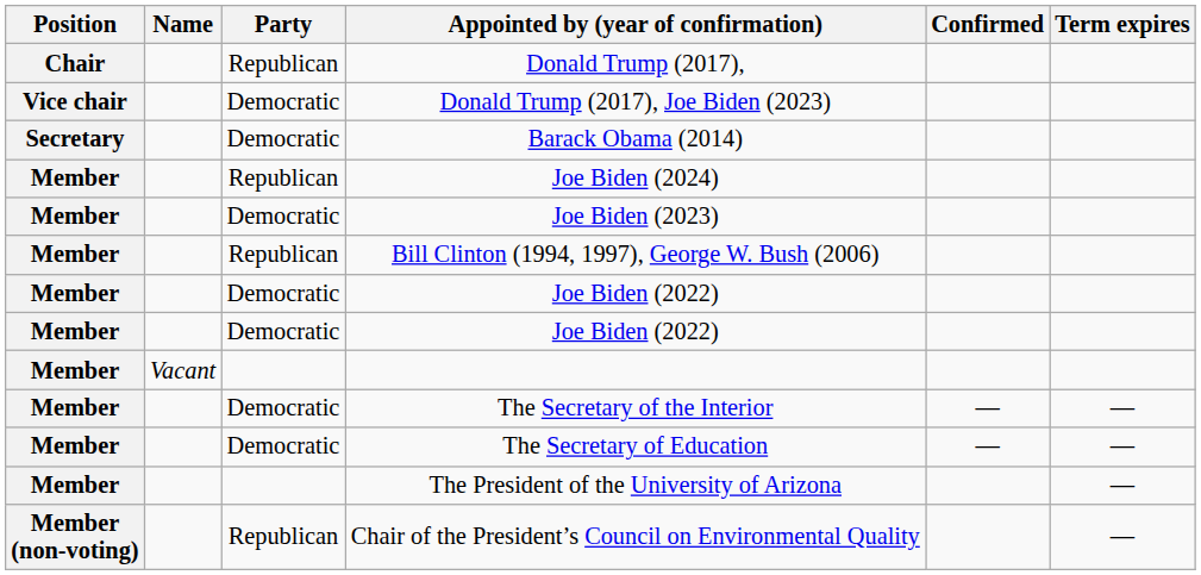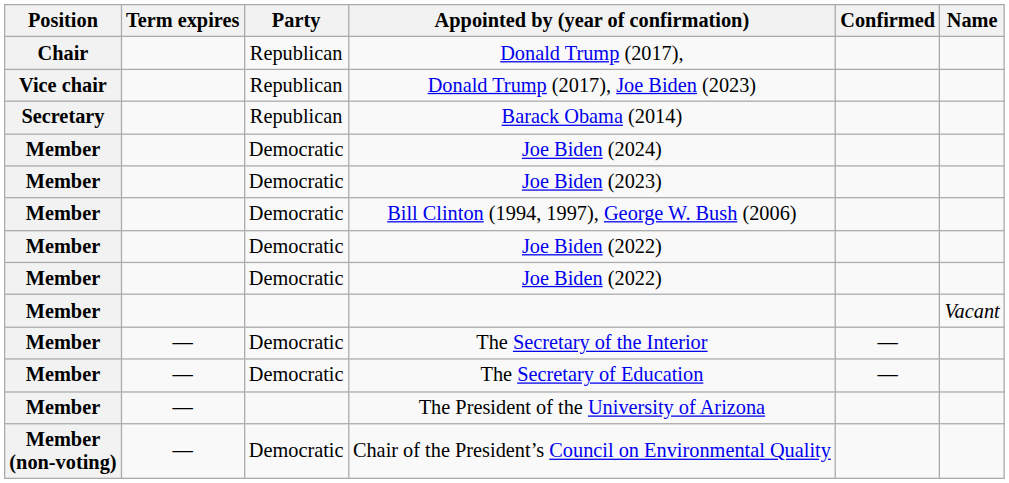 <table class="wikitable sortable" style="text-align:center">
 <tr>
 <th>Position</th>
-<th>Name</th>
+<th>Term expires</th>
 <th>Party</th>
 <th>Appointed by (year of confirmation)</th>
 <th>Confirmed</th>
-<th>Term expires</th>
+<th>Name</th>
 </tr>
 <tr>
 <th>Chair</th>
 <td></td>
 <td>Republican</td>
 <td><a href='#'>Donald Trump</a> (2017),</td>
 <td></td>
 <td></td>
 </tr>
 <tr>
 <th>Vice chair</th>
 <td></td>
-<td>Democratic</td>
+<td>Republican</td>
 <td><a href='#'>Donald Trump</a> (2017), <a href='#'>Joe Biden</a> (2023)</td>
 <td></td>
 <td></td>
 </tr>
 <tr>
 <th>Secretary</th>
 <td></td>
-<td>Democratic</td>
+<td>Republican</td>
 <td><a href='#'>Barack Obama</a> (2014)</td>
 <td></td>
 <td></td>
 </tr>
 <tr>
 <th>Member</th>
 <td></td>
-<td>Republican</td>
+<td>Democratic</td>
 <td><a href='#'>Joe Biden</a> (2024)</td>
 <td></td>
 <td></td>
 </tr>
 <tr>
 <th>Member</th>
 <td></td>
 <td>Democratic</td>
 <td><a href='#'>Joe Biden</a> (2023)</td>
 <td></td>
 <td></td>
 </tr>
 <tr>
 <th>Member</th>
 <td></td>
-<td>Republican</td>
+<td>Democratic</td>
 <td><a href='#'>Bill Clinton</a> (1994, 1997), <a href='#'>George W. Bush</a> (2006)</td>
 <td></td>
 <td></td>
 </tr>
 <tr>
 <th>Member</th>
 <td></td>
 <td>Democratic</td>
 <td><a href='#'>Joe Biden</a> (2022)</td>
 <td></td>
 <td></td>
 </tr>
 <tr>
 <th>Member</th>
 <td></td>
 <td>Democratic</td>
 <td><a href='#'>Joe Biden</a> (2022)</td>
 <td></td>
 <td></td>
 </tr>
 <tr>
 <th>Member</th>
-<td><em>Vacant</em></td>
 <td></td>
 <td></td>
 <td></td>
 <td></td>
+<td><em>Vacant</em></td>
 </tr>
 <tr>
 <th>Member</th>
-<td><br></td>
+<td>—</td>
 <td>Democratic</td>
 <td>The <a href='#'>Secretary of the Interior</a></td>
 <td>—</td>
-<td>—</td>
+<td><br></td>
 </tr>
 <tr>
 <th>Member</th>
-<td><br></td>
+<td>—</td>
 <td>Democratic</td>
 <td>The <a href='#'>Secretary of Education</a></td>
 <td>—</td>
-<td>—</td>
+<td><br></td>
 </tr>
 <tr>
 <th>Member<br></th>
-<td><br></td>
+<td>—</td>
 <td></td>
 <td>The President of the <a href='#'>University of Arizona</a></td>
 <td></td>
-<td>—</td>
+<td><br></td>
 </tr>
 <tr>
 <th>Member<br>(non-voting)</th>
-<td><br></td>
-<td>Republican</td>
+<td>—</td>
+<td>Democratic</td>
 <td>Chair of the President’s <a href='#'>Council on Environmental Quality</a></td>
 <td></td>
-<td>—</td>
+<td><br></td>
 </tr>
 </table>
